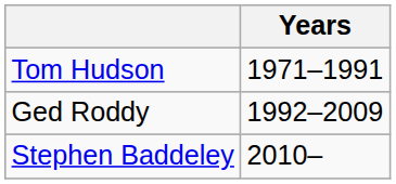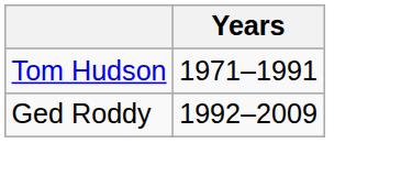 <table class="wikitable collapsible">
 <tr>
 <th></th>
 <th>Years</th>
 </tr>
 <tr>
 <td><a href='#'>Tom Hudson</a></td>
 <td>1971–1991</td>
 </tr>
 <tr>
 <td>Ged Roddy </td>
 <td>1992–2009</td>
 </tr>
-<tr>
-<td><a href='#'>Stephen Baddeley</a></td>
-<td>2010–</td>
-</tr>
 </table>
